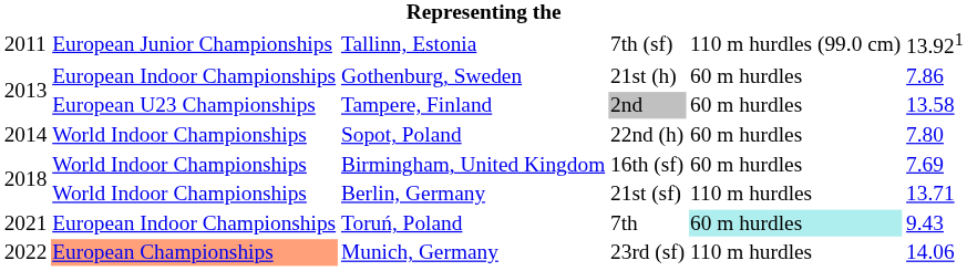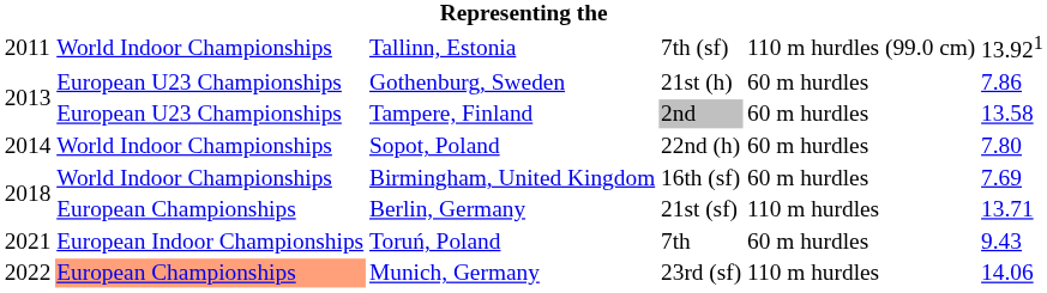 <table>
 <tr>
 <th colspan="6">Representing the </th>
 </tr>
 <tr>
 <td>2011</td>
-<td><a href='#'>European Junior Championships</a></td>
+<td><a href='#'>World Indoor Championships</a></td>
 <td><a href='#'>Tallinn, Estonia</a></td>
 <td>7th (sf)</td>
 <td>110 m hurdles (99.0 cm)</td>
 <td>13.92<sup>1</sup></td>
 </tr>
 <tr>
 <td rowspan=2>2013</td>
-<td><a href='#'>European Indoor Championships</a></td>
+<td><a href='#'>European U23 Championships</a></td>
 <td><a href='#'>Gothenburg, Sweden</a></td>
 <td>21st (h)</td>
 <td>60 m hurdles</td>
 <td><a href='#'>7.86</a></td>
 </tr>
 <tr>
 <td><a href='#'>European U23 Championships</a></td>
 <td><a href='#'>Tampere, Finland</a></td>
 <td bgcolor=silver>2nd</td>
 <td>60 m hurdles</td>
 <td><a href='#'>13.58</a></td>
 </tr>
 <tr>
 <td>2014</td>
 <td><a href='#'>World Indoor Championships</a></td>
 <td><a href='#'>Sopot, Poland</a></td>
 <td>22nd (h)</td>
 <td>60 m hurdles</td>
 <td><a href='#'>7.80</a></td>
 </tr>
 <tr>
 <td rowspan=2>2018</td>
 <td><a href='#'>World Indoor Championships</a></td>
 <td><a href='#'>Birmingham, United Kingdom</a></td>
 <td>16th (sf)</td>
 <td>60 m hurdles</td>
 <td><a href='#'>7.69</a></td>
 </tr>
 <tr>
-<td><a href='#'>World Indoor Championships</a></td>
+<td><a href='#'>European Championships</a></td>
 <td><a href='#'>Berlin, Germany</a></td>
 <td>21st (sf)</td>
 <td>110 m hurdles</td>
 <td><a href='#'>13.71</a></td>
 </tr>
 <tr>
 <td>2021</td>
 <td><a href='#'>European Indoor Championships</a></td>
 <td><a href='#'>Toruń, Poland</a></td>
 <td>7th</td>
-<td style="background: paleturquoise;">60 m hurdles</td>
+<td>60 m hurdles</td>
 <td><a href='#'>9.43</a></td>
 </tr>
 <tr>
 <td>2022</td>
 <td style="background: lightsalmon;"><a href='#'>European Championships</a></td>
 <td><a href='#'>Munich, Germany</a></td>
 <td>23rd (sf)</td>
 <td>110 m hurdles</td>
 <td><a href='#'>14.06</a></td>
 </tr>
 </table>
